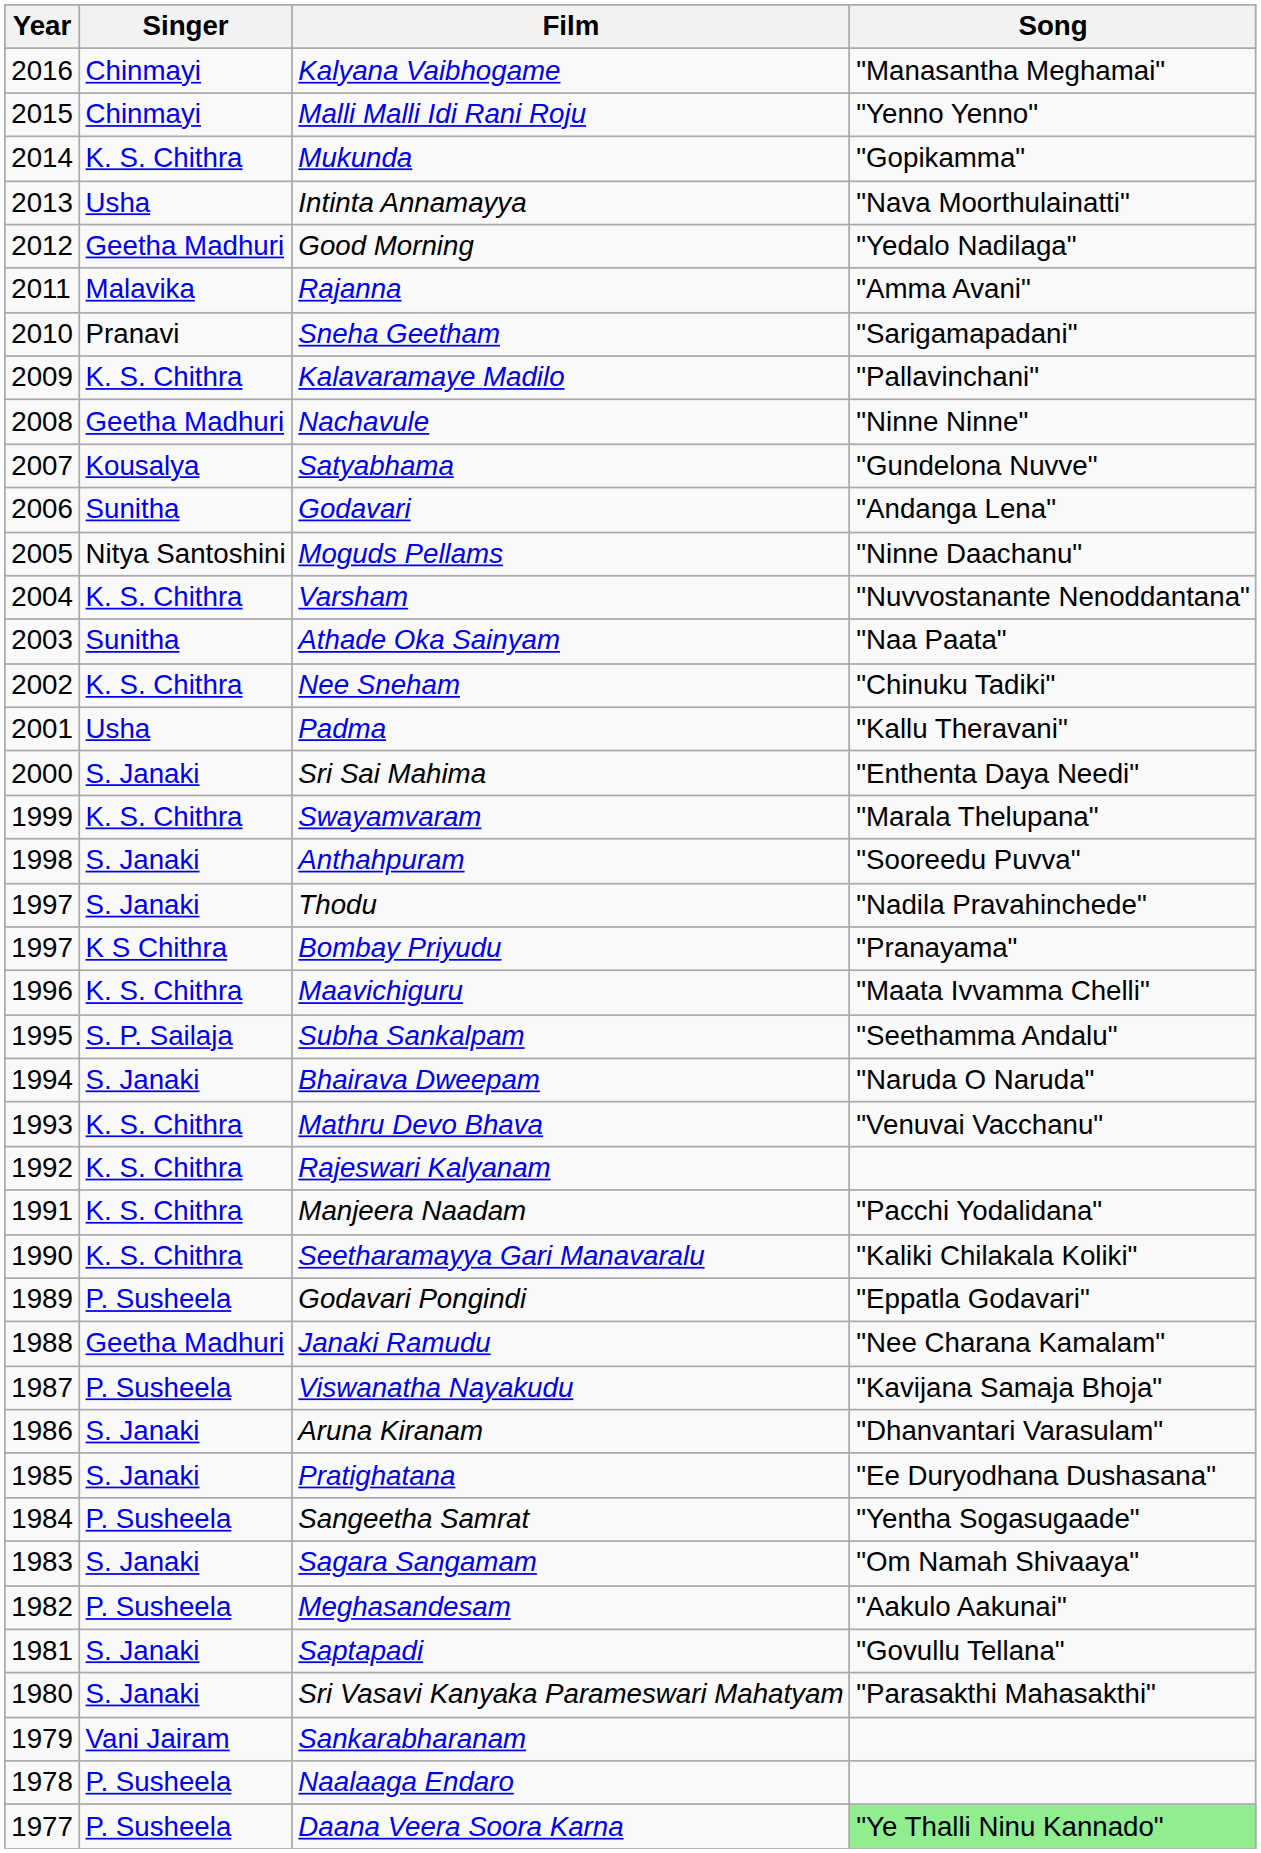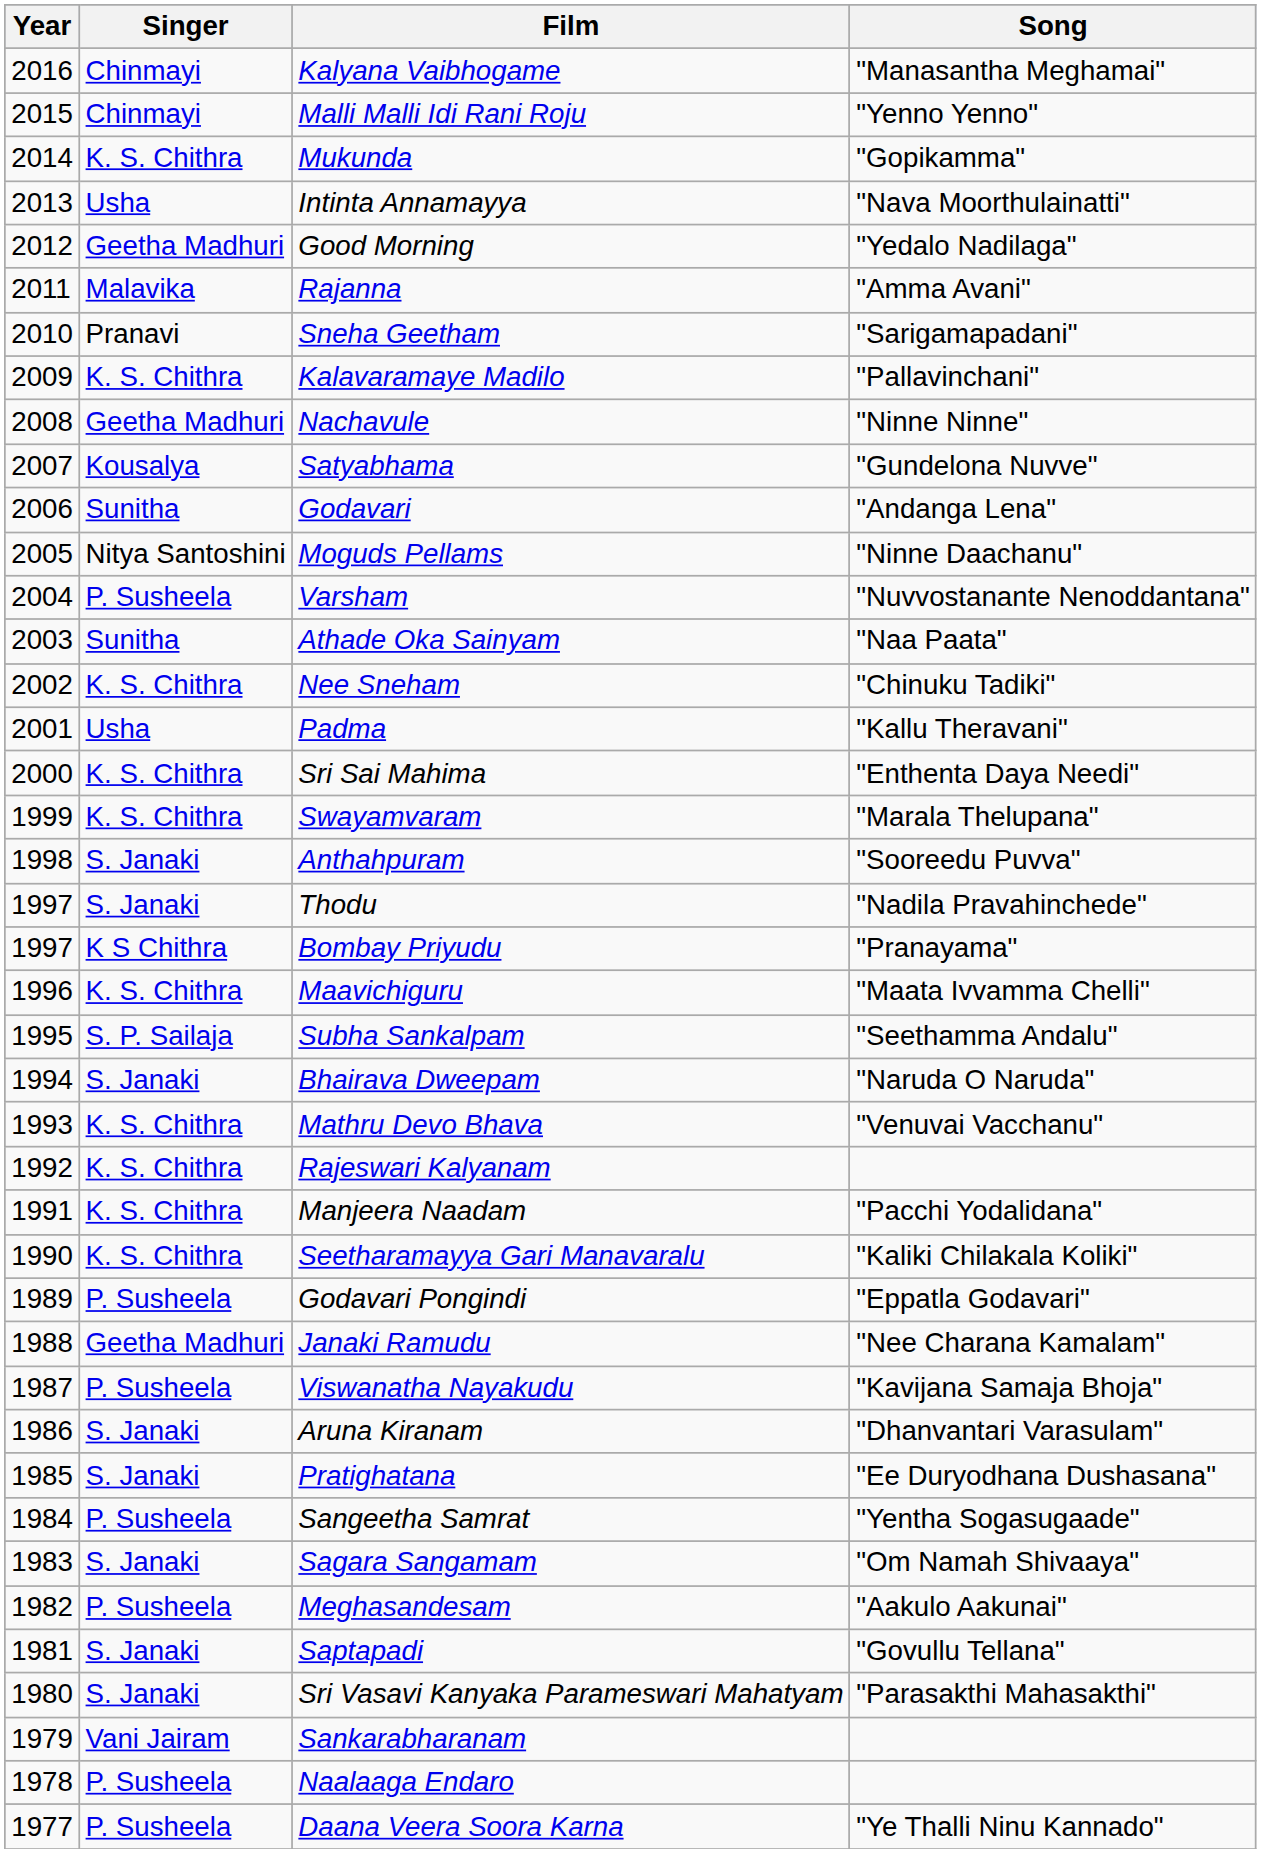 <table class="wikitable sortable" border="0">
 <tr bgcolor="#d1e4fd">
 <th>Year</th>
 <th>Singer</th>
 <th>Film</th>
 <th>Song</th>
 </tr>
 <tr>
 <td>2016</td>
 <td><a href='#'>Chinmayi</a></td>
 <td><em><a href='#'>Kalyana Vaibhogame</a></em></td>
 <td>"Manasantha Meghamai"</td>
 </tr>
 <tr>
 <td>2015</td>
 <td><a href='#'>Chinmayi</a></td>
 <td><em><a href='#'>Malli Malli Idi Rani Roju</a></em></td>
 <td>"Yenno Yenno"</td>
 </tr>
 <tr>
 <td>2014</td>
 <td><a href='#'>K. S. Chithra</a></td>
 <td><em><a href='#'>Mukunda</a></em></td>
 <td>"Gopikamma"</td>
 </tr>
 <tr>
 <td>2013</td>
 <td><a href='#'>Usha</a></td>
 <td><em>Intinta Annamayya</em></td>
 <td>"Nava Moorthulainatti"</td>
 </tr>
 <tr>
 <td>2012</td>
 <td><a href='#'>Geetha Madhuri</a></td>
 <td><em>Good Morning</em></td>
 <td>"Yedalo Nadilaga"</td>
 </tr>
 <tr>
 <td>2011</td>
 <td><a href='#'>Malavika</a></td>
 <td><em><a href='#'>Rajanna</a></em></td>
 <td>"Amma Avani"</td>
 </tr>
 <tr>
 <td>2010</td>
 <td>Pranavi</td>
 <td><em><a href='#'>Sneha Geetham</a></em></td>
 <td>"Sarigamapadani"</td>
 </tr>
 <tr>
 <td>2009</td>
 <td><a href='#'>K. S. Chithra</a></td>
 <td><em><a href='#'>Kalavaramaye Madilo</a></em></td>
 <td>"Pallavinchani"</td>
 </tr>
 <tr>
 <td>2008</td>
 <td><a href='#'>Geetha Madhuri</a></td>
 <td><em><a href='#'>Nachavule</a></em></td>
 <td>"Ninne Ninne"</td>
 </tr>
 <tr>
 <td>2007</td>
 <td><a href='#'>Kousalya</a></td>
 <td><em><a href='#'>Satyabhama</a></em></td>
 <td>"Gundelona Nuvve"</td>
 </tr>
 <tr>
 <td>2006</td>
 <td><a href='#'>Sunitha</a></td>
 <td><em><a href='#'>Godavari</a></em></td>
 <td>"Andanga Lena"</td>
 </tr>
 <tr>
 <td>2005</td>
 <td>Nitya Santoshini</td>
 <td><em><a href='#'>Moguds Pellams</a></em></td>
 <td>"Ninne Daachanu"</td>
 </tr>
 <tr>
 <td>2004</td>
-<td><a href='#'>K. S. Chithra</a></td>
+<td><a href='#'>P. Susheela</a></td>
 <td><em><a href='#'>Varsham</a></em></td>
 <td>"Nuvvostanante Nenoddantana"</td>
 </tr>
 <tr>
 <td>2003</td>
 <td><a href='#'>Sunitha</a></td>
 <td><em><a href='#'>Athade Oka Sainyam</a></em></td>
 <td>"Naa Paata"</td>
 </tr>
 <tr>
 <td>2002</td>
 <td><a href='#'>K. S. Chithra</a></td>
 <td><em><a href='#'>Nee Sneham</a></em></td>
 <td>"Chinuku Tadiki"</td>
 </tr>
 <tr>
 <td>2001</td>
 <td><a href='#'>Usha</a></td>
 <td><em><a href='#'>Padma</a></em></td>
 <td>"Kallu Theravani"</td>
 </tr>
 <tr>
 <td>2000</td>
-<td><a href='#'>S. Janaki</a></td>
+<td><a href='#'>K. S. Chithra</a></td>
 <td><em>Sri Sai Mahima</em></td>
 <td>"Enthenta Daya Needi"</td>
 </tr>
 <tr>
 <td>1999</td>
 <td><a href='#'>K. S. Chithra</a></td>
 <td><em><a href='#'>Swayamvaram</a></em></td>
 <td>"Marala Thelupana"</td>
 </tr>
 <tr>
 <td>1998</td>
 <td><a href='#'>S. Janaki</a></td>
 <td><em><a href='#'>Anthahpuram</a></em></td>
 <td>"Sooreedu Puvva"</td>
 </tr>
 <tr>
 <td>1997</td>
 <td><a href='#'>S. Janaki</a></td>
 <td><em>Thodu</em></td>
 <td>"Nadila Pravahinchede"</td>
 </tr>
 <tr>
 <td>1997</td>
 <td><a href='#'>K S Chithra</a></td>
 <td><em><a href='#'>Bombay Priyudu</a></em></td>
 <td>"Pranayama"</td>
 </tr>
 <tr>
 <td>1996</td>
 <td><a href='#'>K. S. Chithra</a></td>
 <td><em><a href='#'>Maavichiguru</a></em></td>
 <td>"Maata Ivvamma Chelli"</td>
 </tr>
 <tr>
 <td>1995</td>
 <td><a href='#'>S. P. Sailaja</a></td>
 <td><em><a href='#'>Subha Sankalpam</a></em></td>
 <td>"Seethamma Andalu"</td>
 </tr>
 <tr>
 <td>1994</td>
 <td><a href='#'>S. Janaki</a></td>
 <td><em><a href='#'>Bhairava Dweepam</a></em></td>
 <td>"Naruda O Naruda"</td>
 </tr>
 <tr>
 <td>1993</td>
 <td><a href='#'>K. S. Chithra</a></td>
 <td><em><a href='#'>Mathru Devo Bhava</a></em></td>
 <td>"Venuvai Vacchanu"</td>
 </tr>
 <tr>
 <td>1992</td>
 <td><a href='#'>K. S. Chithra</a></td>
 <td><em><a href='#'>Rajeswari Kalyanam</a></em></td>
 <td></td>
 </tr>
 <tr>
 <td>1991</td>
 <td><a href='#'>K. S. Chithra</a></td>
 <td><em>Manjeera Naadam</em></td>
 <td>"Pacchi Yodalidana"</td>
 </tr>
 <tr>
 <td>1990</td>
 <td><a href='#'>K. S. Chithra</a></td>
 <td><em><a href='#'>Seetharamayya Gari Manavaralu</a></em></td>
 <td>"Kaliki Chilakala Koliki"</td>
 </tr>
 <tr>
 <td>1989</td>
 <td><a href='#'>P. Susheela</a></td>
 <td><em>Godavari Pongindi</em></td>
 <td>"Eppatla Godavari"</td>
 </tr>
 <tr>
 <td>1988</td>
 <td><a href='#'>Geetha Madhuri</a></td>
 <td><em><a href='#'>Janaki Ramudu</a></em></td>
 <td>"Nee Charana Kamalam"</td>
 </tr>
 <tr>
 <td>1987</td>
 <td><a href='#'>P. Susheela</a></td>
 <td><em><a href='#'>Viswanatha Nayakudu</a></em></td>
 <td>"Kavijana Samaja Bhoja"</td>
 </tr>
 <tr>
 <td>1986</td>
 <td><a href='#'>S. Janaki</a></td>
 <td><em>Aruna Kiranam</em></td>
 <td>"Dhanvantari Varasulam"</td>
 </tr>
 <tr>
 <td>1985</td>
 <td><a href='#'>S. Janaki</a></td>
 <td><em><a href='#'>Pratighatana</a></em></td>
 <td>"Ee Duryodhana Dushasana"</td>
 </tr>
 <tr>
 <td>1984</td>
 <td><a href='#'>P. Susheela</a></td>
 <td><em>Sangeetha Samrat</em></td>
 <td>"Yentha Sogasugaade"</td>
 </tr>
 <tr>
 <td>1983</td>
 <td><a href='#'>S. Janaki</a></td>
 <td><em><a href='#'>Sagara Sangamam</a></em></td>
 <td>"Om Namah Shivaaya"</td>
 </tr>
 <tr>
 <td>1982</td>
 <td><a href='#'>P. Susheela</a></td>
 <td><em><a href='#'>Meghasandesam</a></em></td>
 <td>"Aakulo Aakunai"</td>
 </tr>
 <tr>
 <td>1981</td>
 <td><a href='#'>S. Janaki</a></td>
 <td><em><a href='#'>Saptapadi</a></em></td>
 <td>"Govullu Tellana"</td>
 </tr>
 <tr>
 <td>1980</td>
 <td><a href='#'>S. Janaki</a></td>
 <td><em>Sri Vasavi Kanyaka Parameswari Mahatyam</em></td>
 <td>"Parasakthi Mahasakthi"</td>
 </tr>
 <tr>
 <td>1979</td>
 <td><a href='#'>Vani Jairam</a></td>
 <td><em><a href='#'>Sankarabharanam</a></em></td>
 <td></td>
 </tr>
 <tr>
 <td>1978</td>
 <td><a href='#'>P. Susheela</a></td>
 <td><em><a href='#'>Naalaaga Endaro</a></em></td>
 <td></td>
 </tr>
 <tr>
 <td>1977</td>
 <td><a href='#'>P. Susheela</a></td>
 <td><em><a href='#'>Daana Veera Soora Karna</a></em></td>
-<td style="background: lightgreen;">"Ye Thalli Ninu Kannado"</td>
+<td>"Ye Thalli Ninu Kannado"</td>
 </tr>
 </table>
